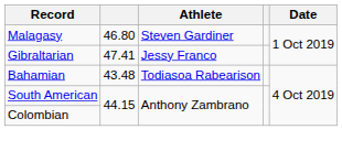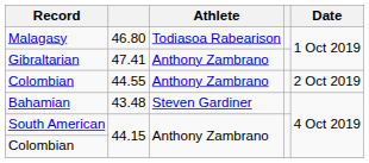 <table class="wikitable">
 <tr>
 <th>Record</th>
 <th></th>
 <th>Athlete</th>
 <th></th>
 <th>Date</th>
 </tr>
 <tr>
 <td><a href='#'>Malagasy</a></td>
 <td>46.80</td>
-<td><a href='#'>Steven Gardiner</a></td>
+<td><a href='#'>Todiasoa Rabearison</a></td>
 <td></td>
 <td rowspan=2 align=right>1 Oct 2019</td>
 </tr>
 <tr>
 <td><a href='#'>Gibraltarian</a></td>
 <td>47.41</td>
-<td><a href='#'>Jessy Franco</a></td>
+<td><a href='#'>Anthony Zambrano</a></td>
 <td></td>
+</tr>
+<tr>
+<td><a href='#'>Colombian</a></td>
+<td>44.55</td>
+<td><a href='#'>Anthony Zambrano</a></td>
+<td></td>
+<td align=right>2 Oct 2019</td>
 </tr>
 <tr>
 <td><a href='#'>Bahamian</a></td>
 <td>43.48</td>
-<td><a href='#'>Todiasoa Rabearison</a></td>
+<td><a href='#'>Steven Gardiner</a></td>
 <td></td>
 <td rowspan=3 align=right>4 Oct 2019</td>
 </tr>
 <tr>
 <td><a href='#'>South American</a></td>
 <td rowspan=2>44.15</td>
 <td rowspan=2>Anthony Zambrano</td>
 <td rowspan=2></td>
 </tr>
 <tr>
 <td>Colombian</td>
 </tr>
 </table>
